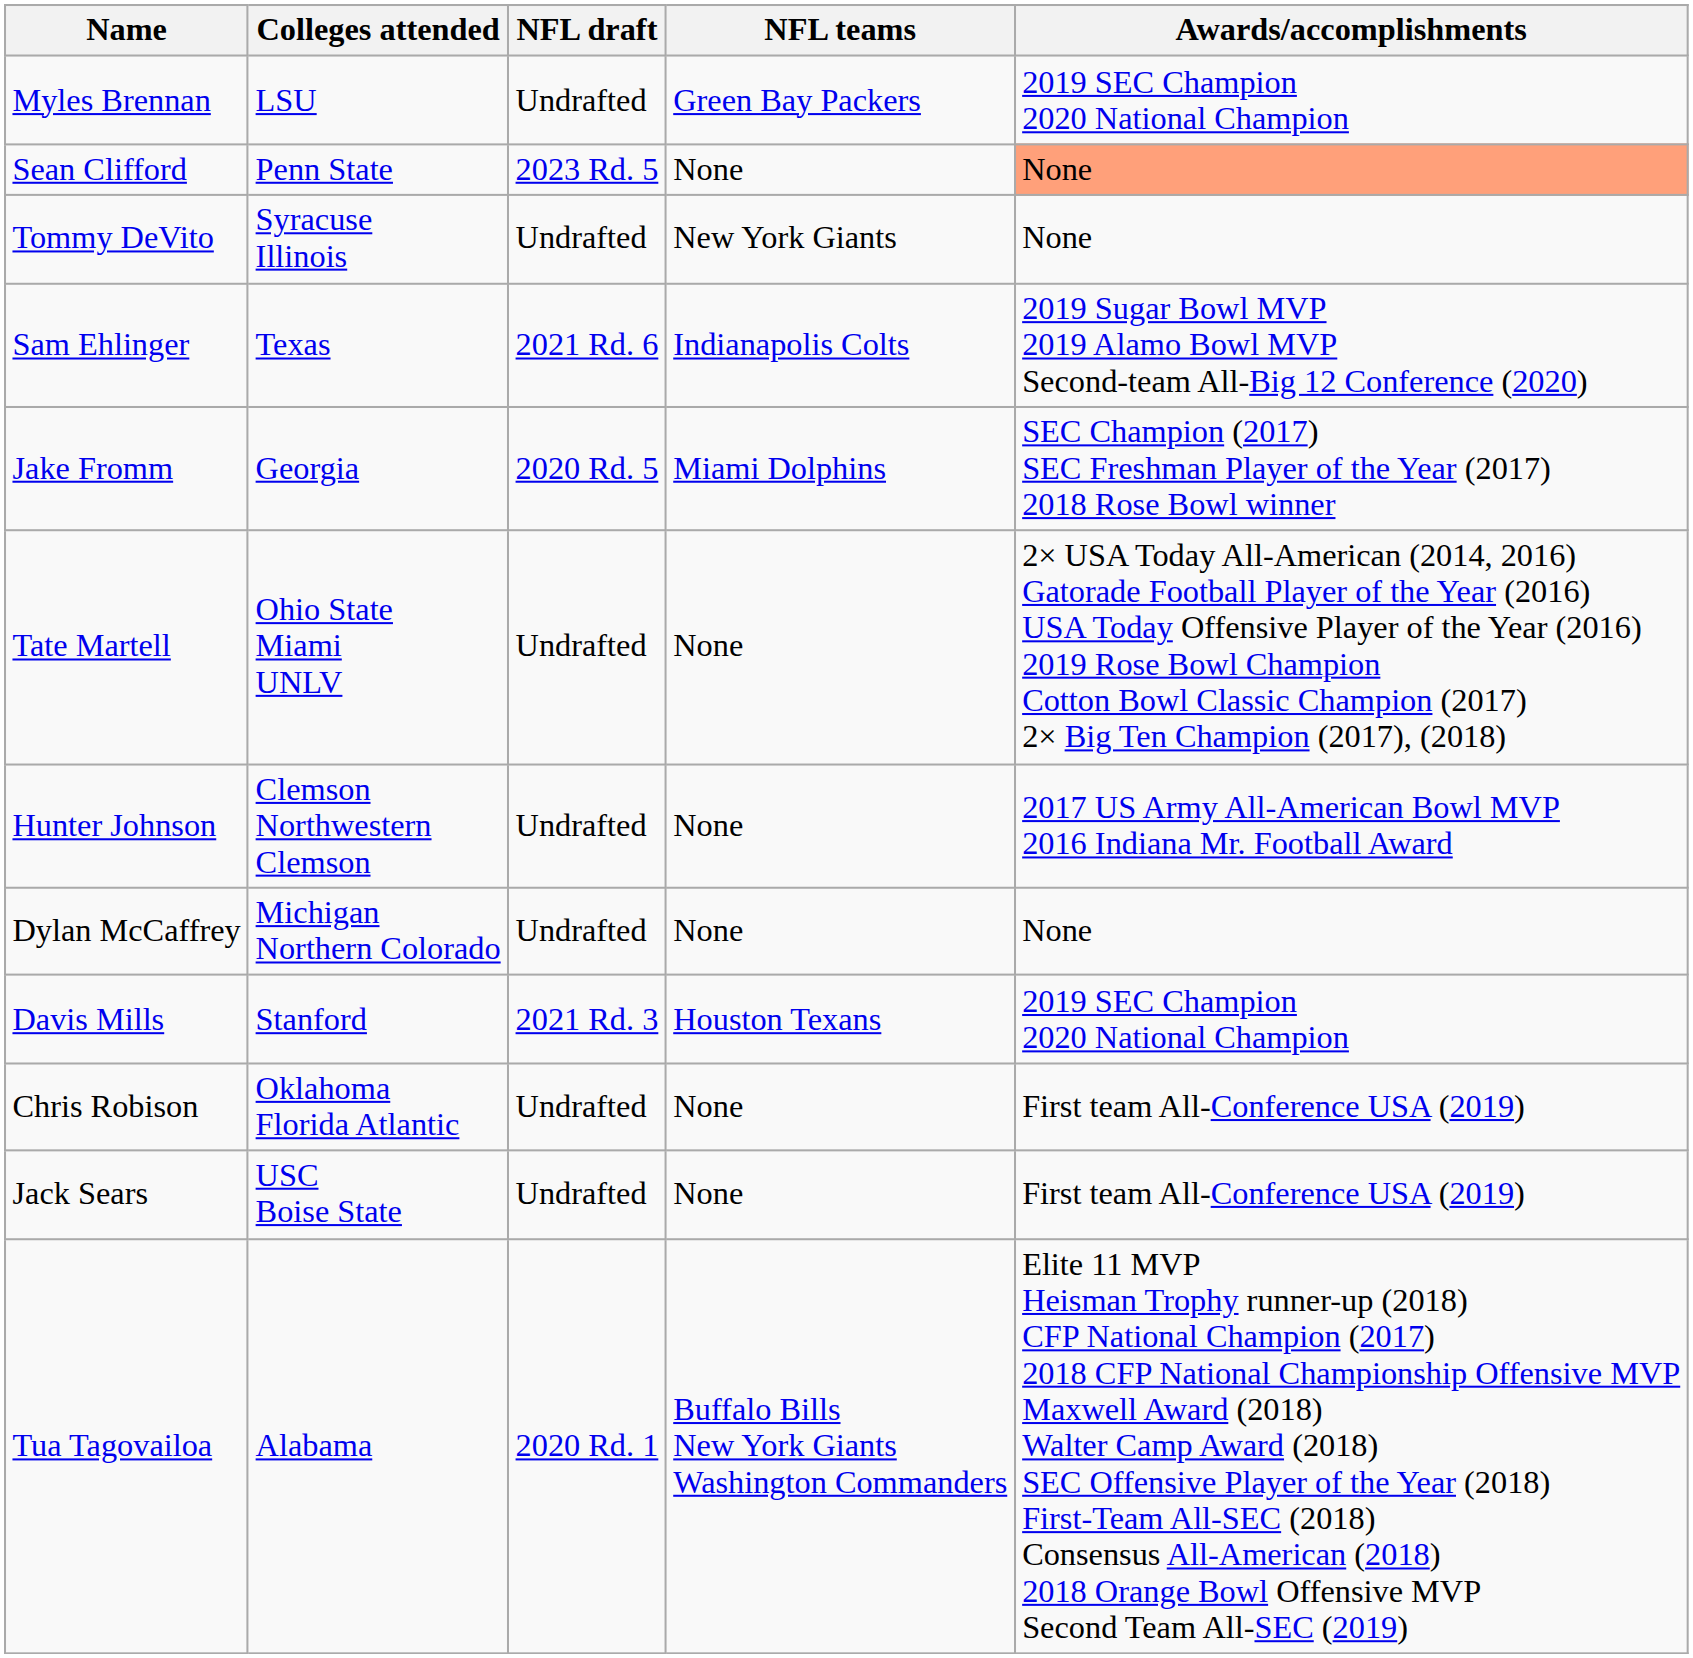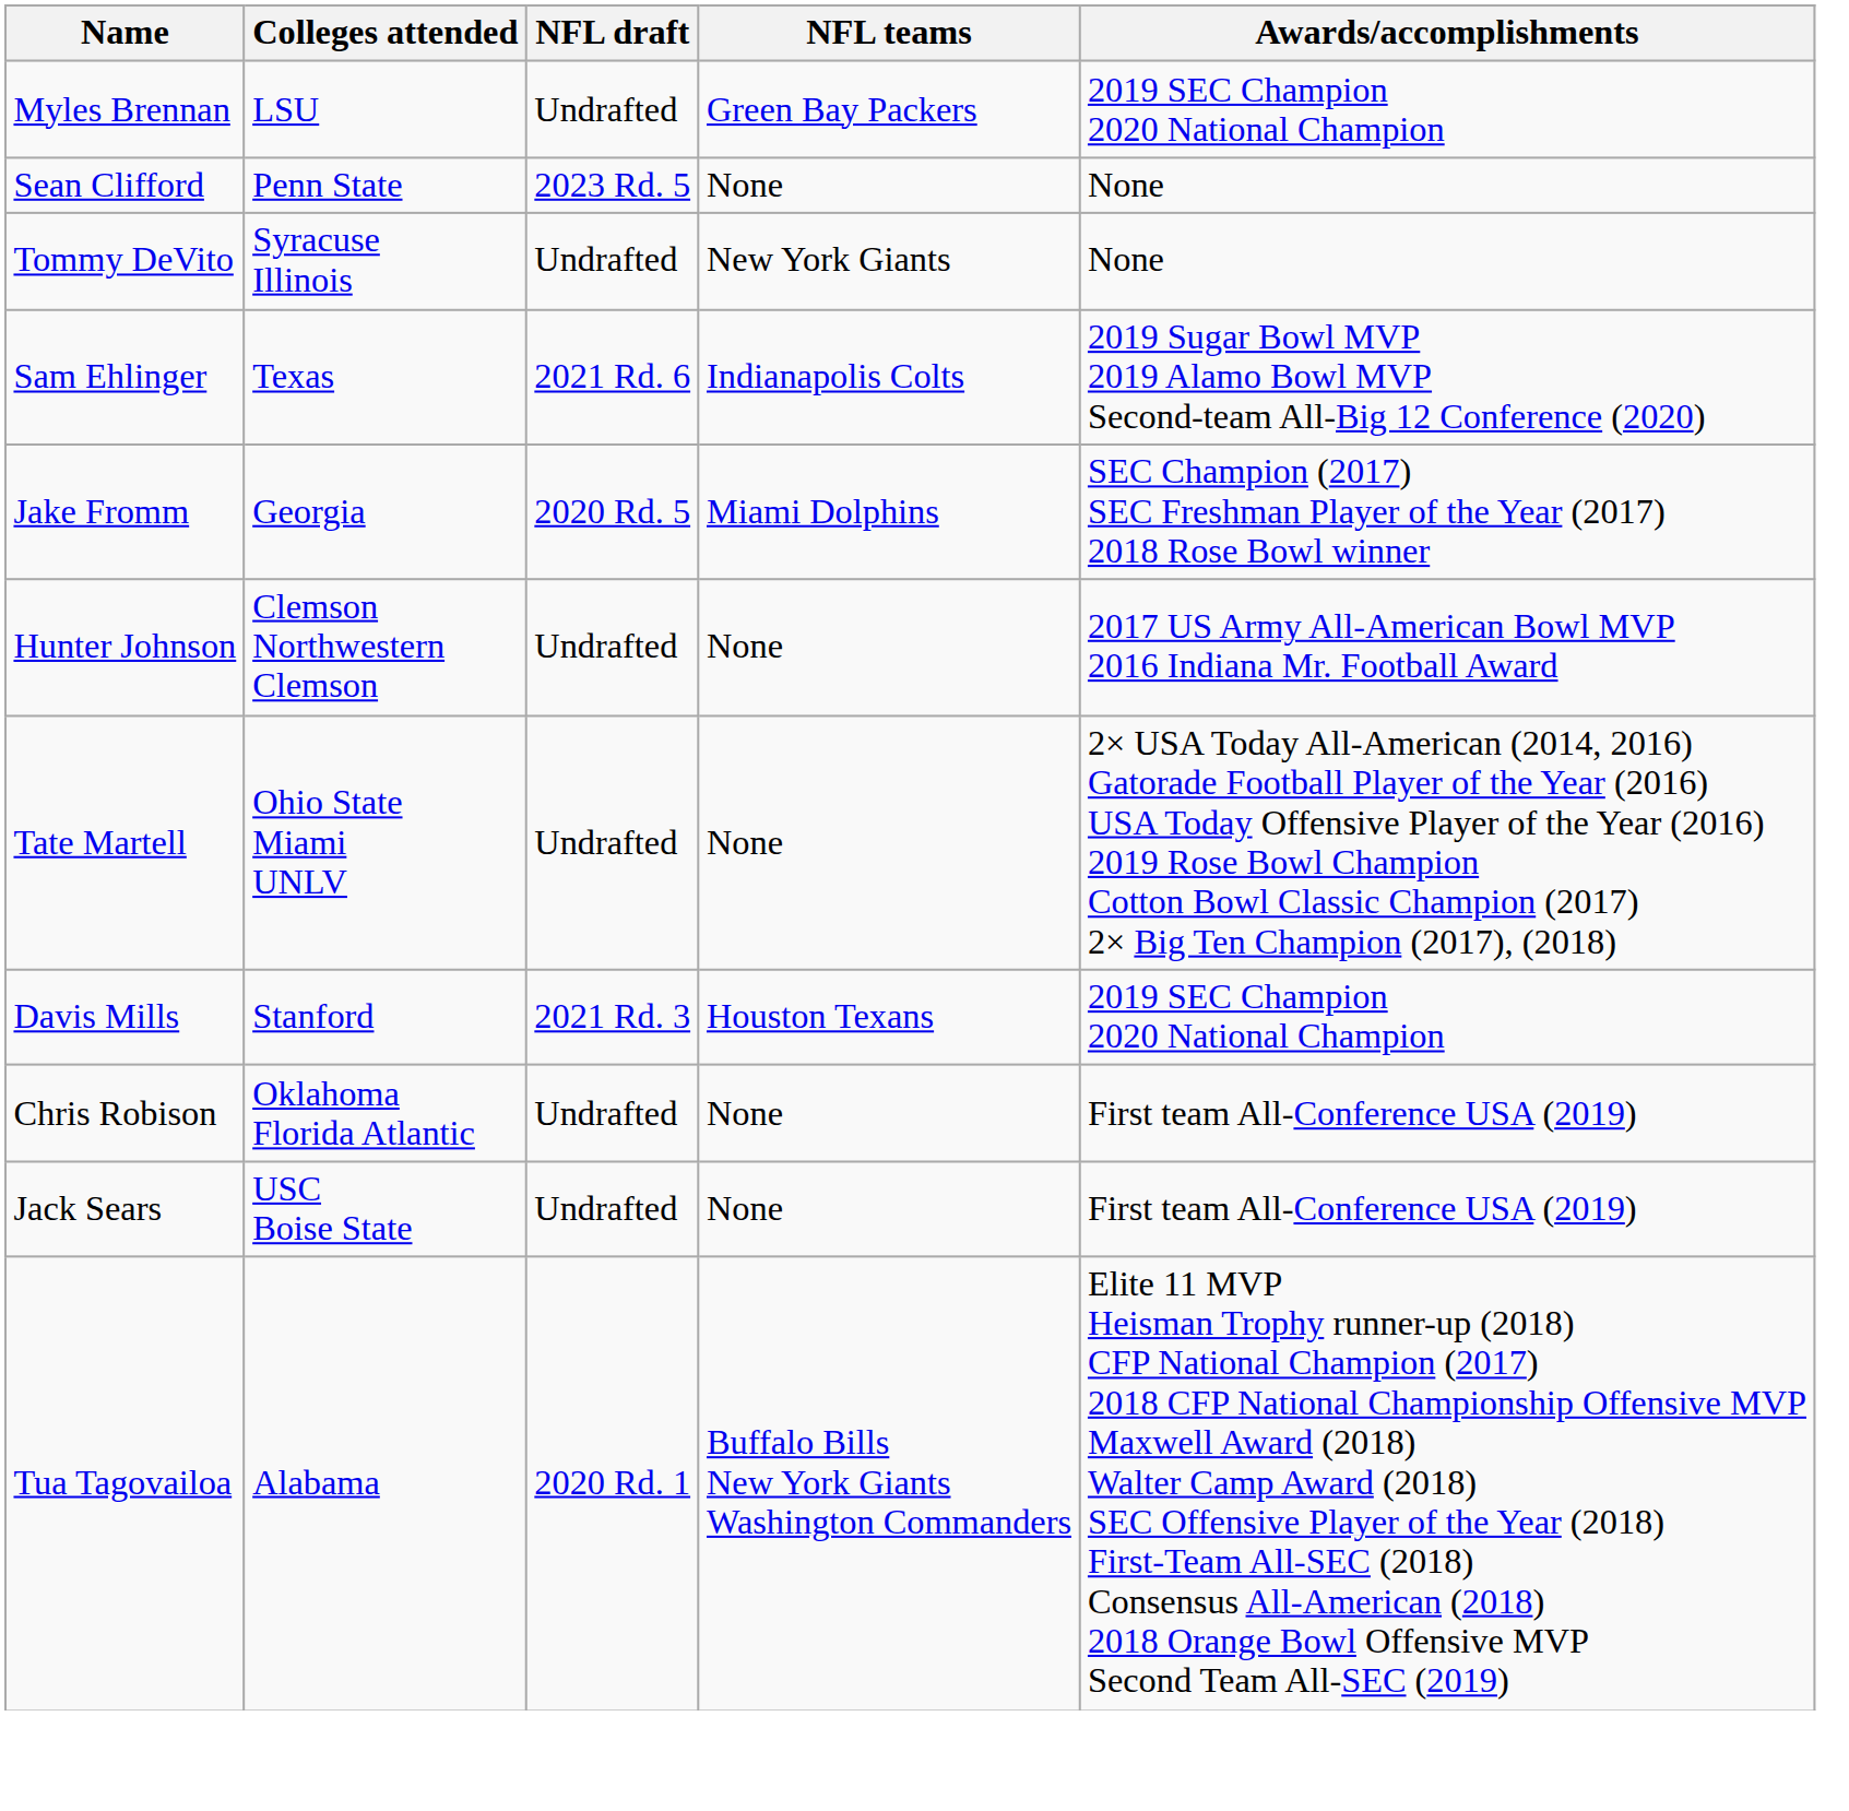 <table class="wikitable">
 <tr>
 <th>Name</th>
 <th>Colleges attended</th>
 <th>NFL draft</th>
 <th>NFL teams</th>
 <th>Awards/accomplishments</th>
 </tr>
 <tr>
 <td><a href='#'>Myles Brennan</a></td>
 <td><a href='#'>LSU</a></td>
 <td>Undrafted</td>
 <td><a href='#'>Green Bay Packers</a></td>
 <td><a href='#'>2019 SEC Champion</a><br><a href='#'>2020 National Champion</a></td>
 </tr>
 <tr>
 <td><a href='#'>Sean Clifford</a></td>
 <td><a href='#'>Penn State</a></td>
 <td><a href='#'>2023 Rd. 5</a></td>
 <td>None</td>
-<td style="background: lightsalmon;">None</td>
+<td>None</td>
 </tr>
 <tr>
 <td><a href='#'>Tommy DeVito</a></td>
 <td><a href='#'>Syracuse</a><br><a href='#'>Illinois</a></td>
 <td>Undrafted</td>
 <td>New York Giants</td>
 <td>None</td>
 </tr>
 <tr>
 <td><a href='#'>Sam Ehlinger</a></td>
 <td><a href='#'>Texas</a></td>
 <td><a href='#'>2021 Rd. 6</a></td>
 <td><a href='#'>Indianapolis Colts</a></td>
 <td><a href='#'>2019 Sugar Bowl MVP</a><br><a href='#'>2019 Alamo Bowl MVP</a><br>Second-team All-<a href='#'>Big 12 Conference</a> (<a href='#'>2020</a>)</td>
 </tr>
 <tr>
 <td><a href='#'>Jake Fromm</a></td>
 <td><a href='#'>Georgia</a></td>
 <td><a href='#'>2020 Rd. 5</a></td>
 <td><a href='#'>Miami Dolphins</a></td>
 <td><a href='#'>SEC Champion</a> (<a href='#'>2017</a>)<br><a href='#'>SEC Freshman Player of the Year</a> (2017)<br><a href='#'>2018 Rose Bowl winner</a></td>
 </tr>
 <tr>
-<td><a href='#'>Tate Martell</a></td>
-<td><a href='#'>Ohio State</a><br><a href='#'>Miami</a><br><a href='#'>UNLV</a></td>
-<td>Undrafted</td>
-<td>None</td>
-<td>2× USA Today All-American (2014, 2016)<br><a href='#'>Gatorade Football Player of the Year</a> (2016) <br><a href='#'>USA Today</a> Offensive Player of the Year (2016)<br><a href='#'>2019 Rose Bowl Champion</a><br><a href='#'>Cotton Bowl Classic Champion</a> (2017)<br>2× <a href='#'>Big Ten Champion</a> (2017), (2018)</td>
-</tr>
-<tr>
 <td><a href='#'>Hunter Johnson</a></td>
 <td><a href='#'>Clemson</a><br><a href='#'>Northwestern</a><br><a href='#'>Clemson</a></td>
 <td>Undrafted</td>
 <td>None</td>
 <td><a href='#'>2017 US Army All-American Bowl MVP</a> <br><a href='#'>2016 Indiana Mr. Football Award</a></td>
 </tr>
 <tr>
-<td>Dylan McCaffrey</td>
-<td><a href='#'>Michigan</a><br><a href='#'>Northern Colorado</a></td>
+<td><a href='#'>Tate Martell</a></td>
+<td><a href='#'>Ohio State</a><br><a href='#'>Miami</a><br><a href='#'>UNLV</a></td>
 <td>Undrafted</td>
 <td>None</td>
-<td>None</td>
+<td>2× USA Today All-American (2014, 2016)<br><a href='#'>Gatorade Football Player of the Year</a> (2016) <br><a href='#'>USA Today</a> Offensive Player of the Year (2016)<br><a href='#'>2019 Rose Bowl Champion</a><br><a href='#'>Cotton Bowl Classic Champion</a> (2017)<br>2× <a href='#'>Big Ten Champion</a> (2017), (2018)</td>
 </tr>
 <tr>
 <td><a href='#'>Davis Mills</a></td>
 <td><a href='#'>Stanford</a></td>
 <td><a href='#'>2021 Rd. 3</a></td>
 <td><a href='#'>Houston Texans</a></td>
 <td><a href='#'>2019 SEC Champion</a><br><a href='#'>2020 National Champion</a></td>
 </tr>
 <tr>
 <td>Chris Robison</td>
 <td><a href='#'>Oklahoma</a><br><a href='#'>Florida Atlantic</a></td>
 <td>Undrafted</td>
 <td>None</td>
 <td>First team All-<a href='#'>Conference USA</a> (<a href='#'>2019</a>)</td>
 </tr>
 <tr>
 <td>Jack Sears</td>
 <td><a href='#'>USC</a><br><a href='#'>Boise State</a></td>
 <td>Undrafted</td>
 <td>None</td>
 <td>First team All-<a href='#'>Conference USA</a> (<a href='#'>2019</a>)</td>
 </tr>
 <tr>
 <td><a href='#'>Tua Tagovailoa</a></td>
 <td><a href='#'>Alabama</a></td>
 <td><a href='#'>2020 Rd. 1</a></td>
 <td><a href='#'>Buffalo Bills</a><br><a href='#'>New York Giants</a><br><a href='#'>Washington Commanders</a></td>
 <td>Elite 11 MVP<br><a href='#'>Heisman Trophy</a> runner-up (2018)<br><a href='#'>CFP National Champion</a> (<a href='#'>2017</a>)<br><a href='#'>2018 CFP National Championship Offensive MVP</a><br><a href='#'>Maxwell Award</a> (2018)<br><a href='#'>Walter Camp Award</a> (2018)<br><a href='#'>SEC Offensive Player of the Year</a> (2018)<br><a href='#'>First-Team All-SEC</a> (2018)<br>Consensus <a href='#'>All-American</a> (<a href='#'>2018</a>)<br><a href='#'>2018 Orange Bowl</a> Offensive MVP<br>Second Team All-<a href='#'>SEC</a> (<a href='#'>2019</a>)</td>
 </tr>
 </table>
